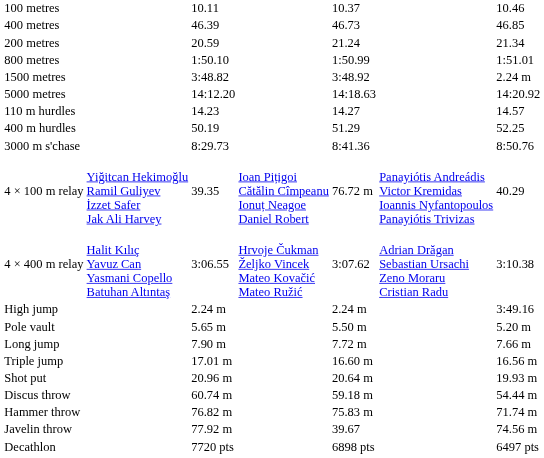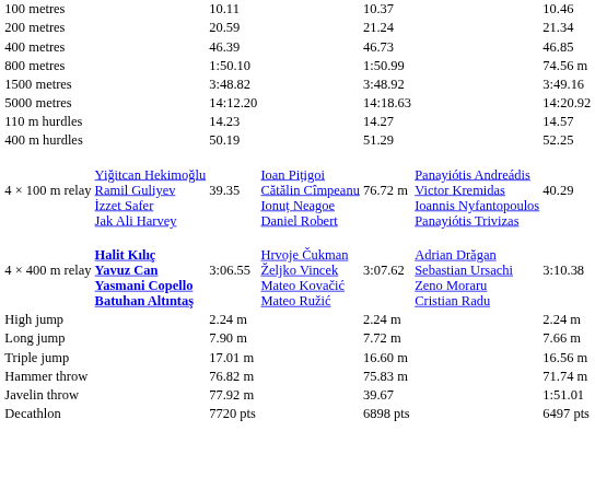 <table>
 <tr>
 <td>100 metres</td>
 <td></td>
 <td>10.11 </td>
 <td></td>
 <td>10.37</td>
 <td></td>
 <td>10.46</td>
 </tr>
 <tr>
+<td>200 metres</td>
+<td></td>
+<td>20.59</td>
+<td></td>
+<td>21.24</td>
+<td></td>
+<td>21.34</td>
+</tr>
+<tr>
 <td>400 metres</td>
 <td></td>
 <td>46.39</td>
 <td></td>
 <td>46.73</td>
 <td></td>
 <td>46.85</td>
 </tr>
 <tr>
-<td>200 metres</td>
-<td></td>
-<td>20.59</td>
-<td></td>
-<td>21.24</td>
-<td></td>
-<td>21.34</td>
-</tr>
-<tr>
 <td>800 metres</td>
 <td></td>
 <td>1:50.10</td>
 <td></td>
 <td>1:50.99</td>
 <td></td>
-<td>1:51.01</td>
+<td>74.56 m</td>
 </tr>
 <tr>
 <td>1500 metres</td>
 <td></td>
 <td>3:48.82</td>
 <td></td>
 <td>3:48.92</td>
 <td></td>
-<td>2.24 m</td>
+<td>3:49.16</td>
 </tr>
 <tr>
 <td>5000 metres</td>
 <td></td>
 <td>14:12.20 </td>
 <td></td>
 <td>14:18.63</td>
 <td></td>
 <td>14:20.92</td>
 </tr>
 <tr>
 <td>110 m hurdles</td>
 <td></td>
 <td>14.23</td>
 <td></td>
 <td>14.27</td>
 <td></td>
 <td>14.57</td>
 </tr>
 <tr>
 <td>400 m hurdles</td>
 <td></td>
 <td>50.19</td>
 <td></td>
 <td>51.29</td>
 <td></td>
 <td>52.25</td>
 </tr>
 <tr>
-<td>3000 m s'chase</td>
-<td></td>
-<td>8:29.73</td>
-<td></td>
-<td>8:41.36 </td>
-<td></td>
-<td>8:50.76 </td>
-</tr>
-<tr>
 <td>4 × 100 m relay</td>
 <td><br><a href='#'>Yiğitcan Hekimoğlu</a><br><a href='#'>Ramil Guliyev</a><br><a href='#'>İzzet Safer</a><br><a href='#'>Jak Ali Harvey</a></td>
 <td>39.35</td>
 <td><br><a href='#'>Ioan Pițigoi</a><br><a href='#'>Cătălin Cîmpeanu</a><br><a href='#'>Ionuț Neagoe</a><br><a href='#'>Daniel Robert</a></td>
 <td>76.72 m</td>
 <td><br><a href='#'>Panayiótis Andreádis</a><br><a href='#'>Victor Kremidas</a><br><a href='#'>Ioannis Nyfantopoulos</a><br><a href='#'>Panayiótis Trivizas</a></td>
 <td>40.29</td>
 </tr>
 <tr>
 <td>4 × 400 m relay</td>
-<td><br><a href='#'>Halit Kılıç</a><br><a href='#'>Yavuz Can</a><br><a href='#'>Yasmani Copello</a><br><a href='#'>Batuhan Altıntaş</a></td>
+<td><strong><br><a href='#'>Halit Kılıç</a><br><a href='#'>Yavuz Can</a><br><a href='#'>Yasmani Copello</a><br><a href='#'>Batuhan Altıntaş</a></strong></td>
 <td>3:06.55</td>
 <td><br><a href='#'>Hrvoje Čukman</a><br><a href='#'>Željko Vincek</a><br><a href='#'>Mateo Kovačić</a><br><a href='#'>Mateo Ružić</a></td>
 <td>3:07.62</td>
 <td><br><a href='#'>Adrian Drăgan</a><br><a href='#'>Sebastian Ursachi</a><br><a href='#'>Zeno Moraru</a><br><a href='#'>Cristian Radu</a></td>
 <td>3:10.38</td>
 </tr>
 <tr>
 <td>High jump</td>
 <td></td>
 <td>2.24 m</td>
 <td></td>
 <td>2.24 m</td>
 <td></td>
-<td>3:49.16</td>
-</tr>
-<tr>
-<td>Pole vault</td>
-<td></td>
-<td>5.65 m  </td>
-<td></td>
-<td>5.50 m</td>
-<td></td>
-<td>5.20 m </td>
+<td>2.24 m</td>
 </tr>
 <tr>
 <td>Long jump</td>
 <td></td>
 <td>7.90 m</td>
 <td></td>
 <td>7.72 m</td>
 <td></td>
 <td>7.66 m</td>
 </tr>
 <tr>
 <td>Triple jump</td>
 <td></td>
 <td>17.01 m</td>
 <td></td>
 <td>16.60 m </td>
 <td></td>
 <td>16.56 m</td>
 </tr>
 <tr>
-<td>Shot put</td>
-<td></td>
-<td>20.96 m  </td>
-<td></td>
-<td>20.64 m</td>
-<td></td>
-<td>19.93 m</td>
-</tr>
-<tr>
-<td>Discus throw</td>
-<td></td>
-<td>60.74 m</td>
-<td></td>
-<td>59.18 m</td>
-<td></td>
-<td>54.44 m</td>
-</tr>
-<tr>
 <td>Hammer throw</td>
 <td></td>
 <td>76.82 m</td>
 <td></td>
 <td>75.83 m</td>
 <td></td>
 <td>71.74 m</td>
 </tr>
 <tr>
 <td>Javelin throw</td>
 <td></td>
 <td>77.92 m</td>
 <td></td>
 <td>39.67</td>
 <td></td>
-<td>74.56 m</td>
+<td>1:51.01</td>
 </tr>
 <tr>
 <td>Decathlon</td>
 <td></td>
 <td>7720 pts</td>
 <td></td>
 <td>6898 pts</td>
 <td></td>
 <td>6497 pts</td>
 </tr>
 </table>
